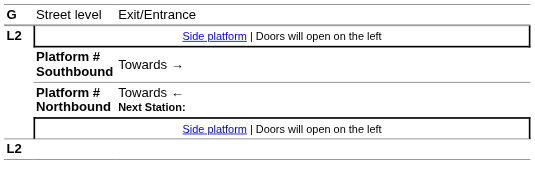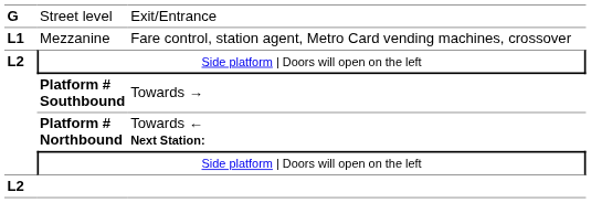 <table table border=0 cellspacing=0 cellpadding=3>
 <tr>
 <td style="border-bottom:solid 1px gray;border-top:solid 1px gray;" width=30 valign=top><strong>G</strong></td>
 <td style="border-top:solid 1px gray;border-bottom:solid 1px gray;" width=85 valign=top>Street level</td>
 <td style="border-top:solid 1px gray;border-bottom:solid 1px gray;" width=500 valign=top>Exit/Entrance</td>
+</tr>
+<tr>
+<td valign=top><strong>L1</strong></td>
+<td valign=top>Mezzanine</td>
+<td valign=top>Fare control, station agent, Metro Card vending machines, crossover<br></td>
 </tr>
 <tr>
 <td style="border-top:solid 1px gray;border-bottom:solid 1px gray;" width=30 rowspan=4 valign=top><strong>L2</strong></td>
 <td style="border-top:solid 1px gray;border-right:solid 2px black;border-left:solid 2px black;border-bottom:solid 2px black;text-align:center;" colspan=2><small><a href='#'>Side platform</a> | Doors will open on the left </small></td>
 </tr>
 <tr>
 <td style="border-bottom:solid 1px gray;" width=85><span><strong>Platform #</strong><br><strong>Southbound</strong></span></td>
 <td style="border-bottom:solid 1px gray;" width=500>Towards → </td>
 </tr>
 <tr>
 <td><span><strong>Platform #</strong><br><strong>Northbound</strong></span></td>
 <td>Towards ← <br><small><strong>Next Station:</strong> </small></td>
 </tr>
 <tr>
 <td style="border-top:solid 2px black;border-right:solid 2px black;border-left:solid 2px black;border-bottom:solid 1px gray;" colspan=2  align=center><small><a href='#'>Side platform</a> | Doors will open on the left </small></td>
 </tr>
 <tr>
 <td style="border-bottom:solid 1px gray;" width=30 rowspan=2 valign=top><strong>L2</strong></td>
 <td style="border-bottom:solid 1px gray;" width=85></td>
 <td style="border-bottom:solid 1px gray;" width=500></td>
 </tr>
 <tr>
 </tr>
 </table>
